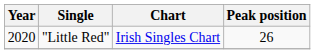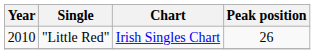 <table class="wikitable">
 <tr>
 <th>Year</th>
 <th>Single</th>
 <th>Chart</th>
 <th>Peak position</th>
 </tr>
 <tr>
-<td>2020</td>
+<td>2010</td>
 <td>"Little Red"</td>
 <td><a href='#'>Irish Singles Chart</a></td>
 <td align="center">26</td>
 </tr>
 <tr>
 </tr>
 </table>
